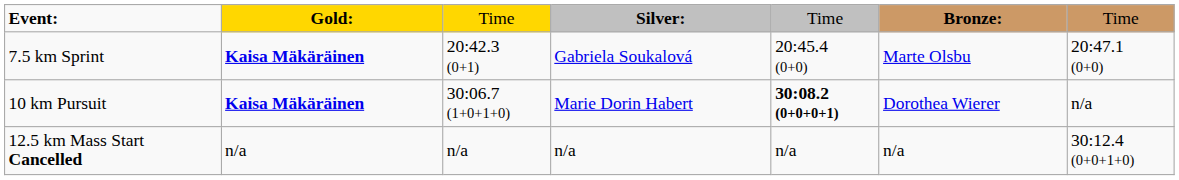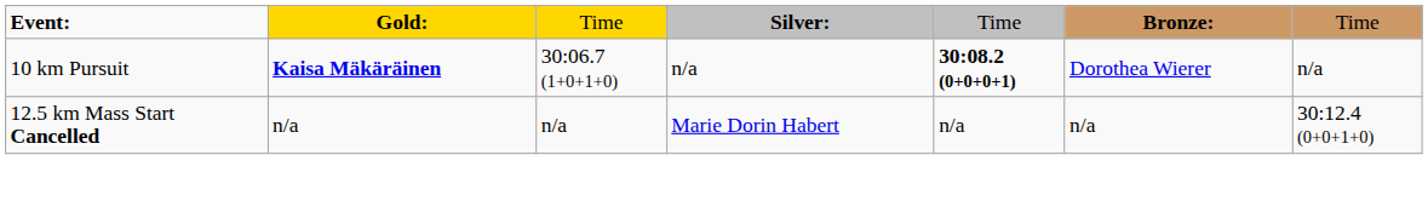 <table class="wikitable" width=85%>
 <tr>
 <td><strong>Event:</strong></td>
 <td style="text-align:center;background-color:gold;"><strong>Gold:</strong></td>
 <td style="text-align:center;background-color:gold;">Time</td>
 <td style="text-align:center;background-color:silver;"><strong>Silver:</strong></td>
 <td style="text-align:center;background-color:silver;">Time</td>
 <td style="text-align:center;background-color:#CC9966;"><strong>Bronze:</strong></td>
 <td style="text-align:center;background-color:#CC9966;">Time</td>
 </tr>
 <tr>
-<td>7.5 km Sprint<br></td>
-<td><strong><a href='#'>Kaisa Mäkäräinen</a></strong><br><small></small></td>
-<td>20:42.3<br><small>(0+1)</small></td>
-<td><a href='#'>Gabriela Soukalová</a><br><small></small></td>
-<td>20:45.4<br><small>(0+0)</small></td>
-<td><a href='#'>Marte Olsbu</a><br><small></small></td>
-<td>20:47.1<br><small>(0+0)</small></td>
-</tr>
-<tr>
 <td>10 km Pursuit<br></td>
 <td><strong><a href='#'>Kaisa Mäkäräinen</a></strong><br><small></small></td>
 <td>30:06.7<br><small>(1+0+1+0)</small></td>
-<td><a href='#'>Marie Dorin Habert</a><br><small></small></td>
+<td>n/a</td>
 <td><strong>30:08.2<br><small>(0+0+0+1)</small></strong></td>
 <td><a href='#'>Dorothea Wierer</a><br><small></small></td>
 <td>n/a</td>
 </tr>
 <tr>
 <td>12.5 km Mass Start<br><strong>Cancelled</strong></td>
 <td>n/a</td>
 <td>n/a</td>
-<td>n/a</td>
+<td><a href='#'>Marie Dorin Habert</a><br><small></small></td>
 <td>n/a</td>
 <td>n/a</td>
 <td>30:12.4<br><small>(0+0+1+0)</small></td>
 </tr>
 </table>
